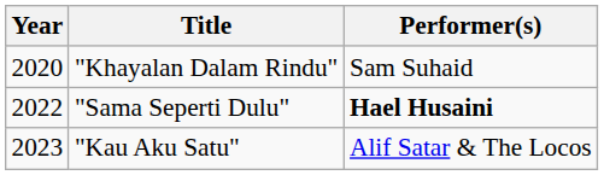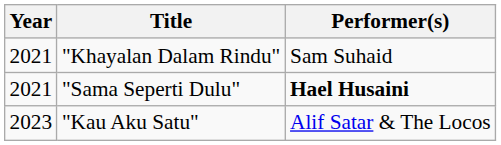 <table class="wikitable">
 <tr>
 <th>Year</th>
 <th>Title</th>
 <th>Performer(s)</th>
 </tr>
 <tr>
-<td>2020</td>
+<td>2021</td>
 <td>"Khayalan Dalam Rindu"</td>
 <td>Sam Suhaid</td>
 </tr>
 <tr>
-<td>2022</td>
+<td>2021</td>
 <td>"Sama Seperti Dulu"</td>
 <td><strong>Hael Husaini</strong></td>
 </tr>
 <tr>
 <td>2023</td>
 <td>"Kau Aku Satu"</td>
 <td><a href='#'>Alif Satar</a> & The Locos</td>
 </tr>
 </table>
